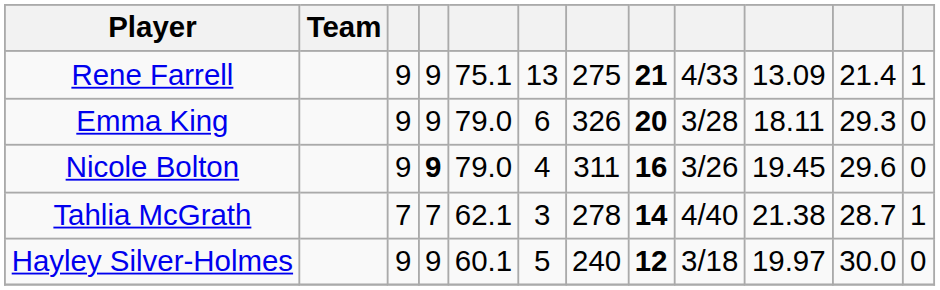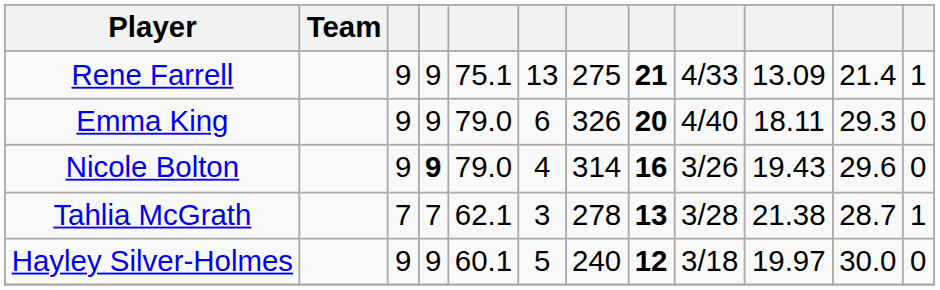 <table class="wikitable sortable" style="text-align:center">
 <tr>
 <th class="unsortable">Player</th>
 <th>Team</th>
 <th></th>
 <th></th>
 <th></th>
 <th></th>
 <th></th>
 <th></th>
 <th></th>
 <th></th>
 <th></th>
 <th></th>
 </tr>
 <tr>
 <td><a href='#'>Rene Farrell</a></td>
 <td style="text-align:left;"></td>
 <td>9</td>
 <td>9</td>
 <td>75.1</td>
 <td>13</td>
 <td>275</td>
 <td><strong>21</strong></td>
 <td>4/33</td>
 <td>13.09</td>
 <td>21.4</td>
 <td>1</td>
 </tr>
 <tr>
 <td><a href='#'>Emma King</a></td>
 <td style="text-align:left;"></td>
 <td>9</td>
 <td>9</td>
 <td>79.0</td>
 <td>6</td>
 <td>326</td>
 <td><strong>20</strong></td>
-<td>3/28</td>
+<td>4/40</td>
 <td>18.11</td>
 <td>29.3</td>
 <td>0</td>
 </tr>
 <tr>
 <td><a href='#'>Nicole Bolton</a></td>
 <td style="text-align:left;"></td>
 <td>9</td>
 <td><strong>9</strong></td>
 <td>79.0</td>
 <td>4</td>
-<td>311</td>
+<td>314</td>
 <td><strong>16</strong></td>
 <td>3/26</td>
-<td>19.45</td>
+<td>19.43</td>
 <td>29.6</td>
 <td>0</td>
 </tr>
 <tr>
 <td><a href='#'>Tahlia McGrath</a></td>
 <td style="text-align:left;"></td>
 <td>7</td>
 <td>7</td>
 <td>62.1</td>
 <td>3</td>
 <td>278</td>
-<td><strong>14</strong></td>
-<td>4/40</td>
+<td><strong>13</strong></td>
+<td>3/28</td>
 <td>21.38</td>
 <td>28.7</td>
 <td>1</td>
 </tr>
 <tr>
 <td><a href='#'>Hayley Silver-Holmes</a></td>
 <td style="text-align:left;"></td>
 <td>9</td>
 <td>9</td>
 <td>60.1</td>
 <td>5</td>
 <td>240</td>
 <td><strong>12</strong></td>
 <td>3/18</td>
 <td>19.97</td>
 <td>30.0</td>
 <td>0</td>
 </tr>
 <tr>
 </tr>
 </table>
